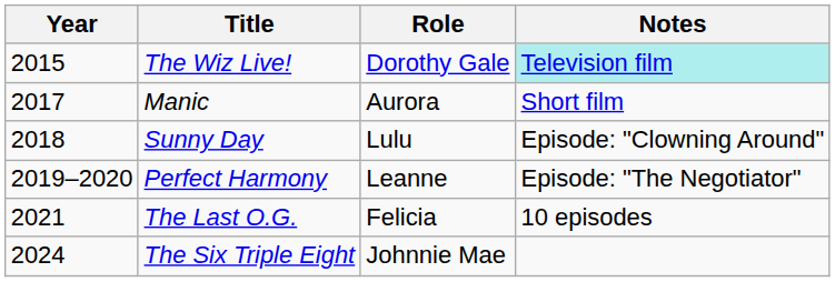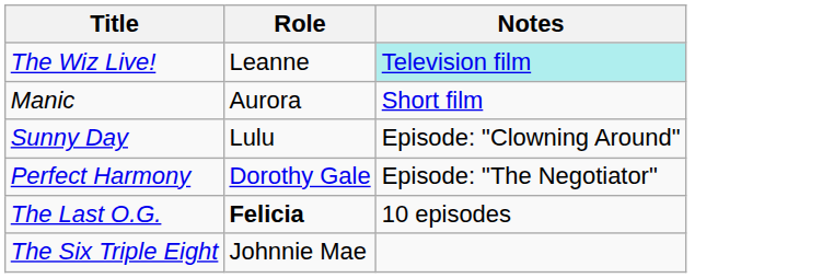 <table class="wikitable sortable">
 <tr>
-<th>Year</th>
 <th>Title</th>
 <th>Role</th>
 <th class="unsortable">Notes</th>
 </tr>
 <tr>
-<td>2015</td>
 <td><em><a href='#'>The Wiz Live!</a></em></td>
-<td><a href='#'>Dorothy Gale</a></td>
+<td>Leanne</td>
 <td style="background: paleturquoise;"><a href='#'>Television film</a></td>
 </tr>
 <tr>
-<td>2017</td>
 <td><em>Manic</em></td>
 <td>Aurora</td>
 <td><a href='#'>Short film</a></td>
 </tr>
 <tr>
-<td>2018</td>
 <td><em><a href='#'>Sunny Day</a></em></td>
 <td>Lulu</td>
 <td>Episode: "Clowning Around"</td>
 </tr>
 <tr>
-<td>2019–2020</td>
 <td><em><a href='#'>Perfect Harmony</a></em></td>
-<td>Leanne</td>
+<td><a href='#'>Dorothy Gale</a></td>
 <td>Episode: "The Negotiator"</td>
 </tr>
 <tr>
-<td>2021</td>
 <td><em><a href='#'>The Last O.G.</a></em></td>
-<td>Felicia</td>
+<td><strong>Felicia</strong></td>
 <td>10 episodes</td>
 </tr>
 <tr>
-<td>2024</td>
 <td><em><a href='#'>The Six Triple Eight</a></em></td>
 <td>Johnnie Mae</td>
 <td></td>
 </tr>
 </table>
